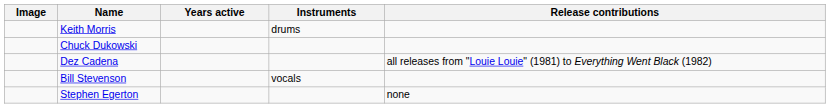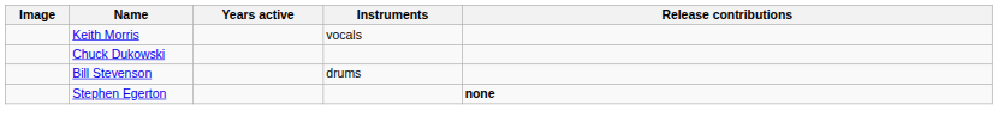 <table class="wikitable" width="100%" border="1">
 <tr>
 <th width="75">Image</th>
 <th width="150">Name</th>
 <th width="160">Years active</th>
 <th width="170">Instruments</th>
 <th>Release contributions</th>
 </tr>
 <tr>
 <td></td>
 <td><a href='#'>Keith Morris</a></td>
 <td></td>
-<td {{Hlist>drums</td>
+<td>vocals</td>
 <td></td>
 </tr>
 <tr>
 <td></td>
 <td><a href='#'>Chuck Dukowski</a></td>
 <td></td>
 <td></td>
 <td></td>
 </tr>
 <tr>
 <td></td>
-<td><a href='#'>Dez Cadena</a></td>
-<td></td>
-<td></td>
-<td>all releases from "<a href='#'>Louie Louie</a>" (1981) to <em>Everything Went Black</em> (1982)</td>
-</tr>
-<tr>
-<td></td>
 <td><a href='#'>Bill Stevenson</a></td>
 <td></td>
-<td>vocals</td>
+<td {{Hlist>drums</td>
 <td></td>
 </tr>
 <tr>
 <td></td>
 <td><a href='#'>Stephen Egerton</a></td>
 <td></td>
 <td></td>
-<td>none</td>
+<td><strong>none</strong></td>
 </tr>
 </table>
